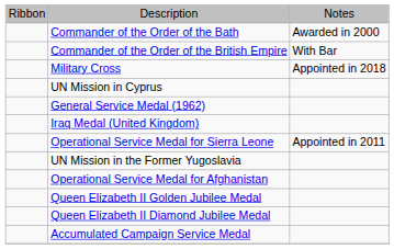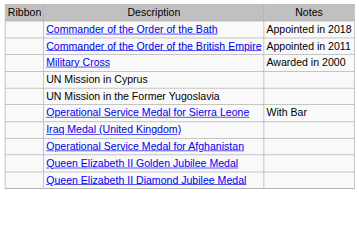 <table class="wikitable" style="margin:1em auto;">
 <tr style="background:silver;" align="center">
 <td>Ribbon</td>
 <td>Description</td>
 <td>Notes</td>
 </tr>
 <tr>
 <td></td>
 <td><a href='#'>Commander of the Order of the Bath</a></td>
-<td>Awarded in 2000</td>
+<td>Appointed in 2018</td>
 </tr>
 <tr>
 <td></td>
 <td><a href='#'>Commander of the Order of the British Empire</a></td>
-<td>With Bar</td>
+<td>Appointed in 2011</td>
 </tr>
 <tr>
 <td></td>
 <td><a href='#'>Military Cross</a></td>
-<td>Appointed in 2018</td>
+<td>Awarded in 2000</td>
 </tr>
 <tr>
 <td></td>
 <td>UN Mission in Cyprus</td>
 </tr>
 <tr>
 <td></td>
-<td><a href='#'>General Service Medal (1962)</a></td>
-<td></td>
-</tr>
-<tr>
-<td></td>
-<td><a href='#'>Iraq Medal (United Kingdom)</a></td>
+<td>UN Mission in the Former Yugoslavia</td>
 <td></td>
 </tr>
 <tr>
 <td></td>
 <td><a href='#'>Operational Service Medal for Sierra Leone</a></td>
-<td>Appointed in 2011</td>
+<td>With Bar</td>
 </tr>
 <tr>
 <td></td>
-<td>UN Mission in the Former Yugoslavia</td>
+<td><a href='#'>Iraq Medal (United Kingdom)</a></td>
 <td></td>
 </tr>
 <tr>
 <td></td>
 <td><a href='#'>Operational Service Medal for Afghanistan</a></td>
 <td></td>
 </tr>
 <tr>
 <td></td>
 <td><a href='#'>Queen Elizabeth II Golden Jubilee Medal</a></td>
 <td></td>
 </tr>
 <tr>
 <td></td>
 <td><a href='#'>Queen Elizabeth II Diamond Jubilee Medal</a></td>
 <td></td>
 </tr>
 <tr>
-<td></td>
-<td><a href='#'>Accumulated Campaign Service Medal</a></td>
-<td></td>
-</tr>
-<tr>
 </tr>
 </table>
